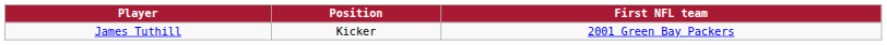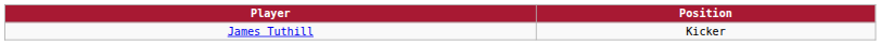 <table class="wikitable" width="65%">
 <tr align="center"  style="background:#A81933;color:#FFFFFF;">
 <td><strong>Player</strong></td>
 <td><strong>Position</strong></td>
-<td><strong>First NFL team</strong></td>
 </tr>
 <tr align="center" bgcolor="">
 <td><a href='#'>James Tuthill</a></td>
 <td>Kicker</td>
-<td><a href='#'>2001 Green Bay Packers</a></td>
 </tr>
 </table>
